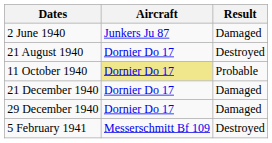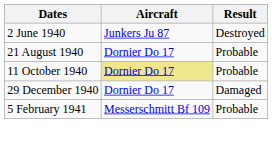 <table class="wikitable">
 <tr>
 <th>Dates</th>
 <th>Aircraft</th>
 <th>Result</th>
 </tr>
 <tr>
 <td>2 June 1940</td>
 <td><a href='#'>Junkers Ju 87</a></td>
-<td>Damaged</td>
+<td>Destroyed</td>
 </tr>
 <tr>
 <td>21 August 1940</td>
 <td><a href='#'>Dornier Do 17</a></td>
-<td>Destroyed</td>
+<td>Probable</td>
 </tr>
 <tr>
 <td>11 October 1940</td>
 <td style="background: khaki;"><a href='#'>Dornier Do 17</a></td>
 <td>Probable</td>
-</tr>
-<tr>
-<td>21 December 1940</td>
-<td><a href='#'>Dornier Do 17</a></td>
-<td>Damaged</td>
 </tr>
 <tr>
 <td>29 December 1940</td>
 <td><a href='#'>Dornier Do 17</a></td>
 <td>Damaged</td>
 </tr>
 <tr>
 <td>5 February 1941</td>
 <td><a href='#'>Messerschmitt Bf 109</a></td>
-<td>Destroyed</td>
+<td>Probable</td>
 </tr>
 </table>
